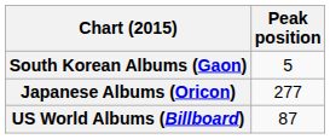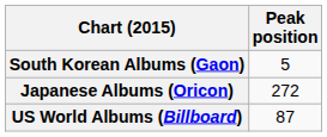 <table class="wikitable plainrowheaders">
 <tr>
 <th scope="col">Chart (2015)</th>
 <th scope="col">Peak<br>position</th>
 </tr>
 <tr>
 <th scope="row">South Korean Albums (<a href='#'>Gaon</a>)</th>
 <td style="text-align:center;">5</td>
 </tr>
 <tr>
 <th scope="row">Japanese Albums (<a href='#'>Oricon</a>)</th>
-<td style="text-align:center;">277</td>
+<td style="text-align:center;">272</td>
 </tr>
 <tr>
 <th scope="row">US World Albums (<em><a href='#'>Billboard</a></em>)</th>
 <td style="text-align:center;">87</td>
 </tr>
 </table>
